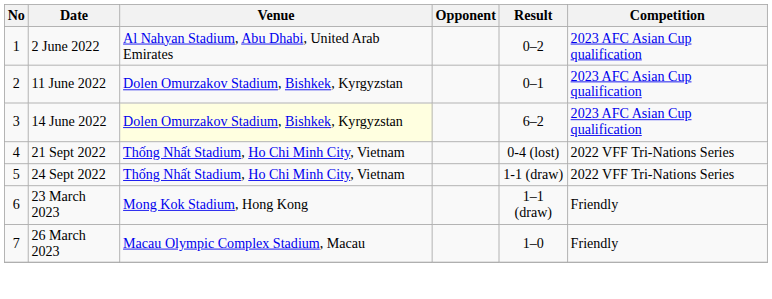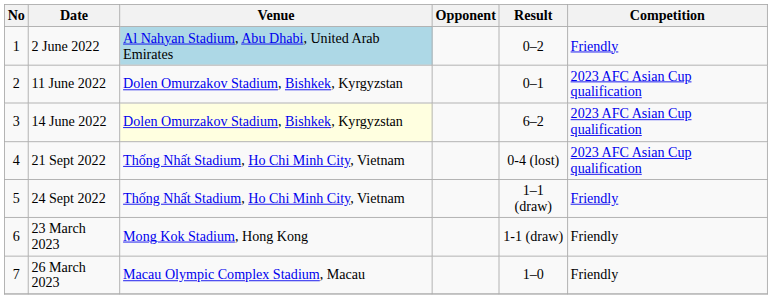 <table class="wikitable">
 <tr>
 <th>No</th>
 <th>Date</th>
 <th>Venue</th>
 <th>Opponent</th>
 <th>Result</th>
 <th>Competition</th>
 </tr>
 <tr>
 <td align=center>1</td>
 <td>2 June 2022</td>
-<td><a href='#'>Al Nahyan Stadium</a>, <a href='#'>Abu Dhabi</a>, United Arab Emirates</td>
+<td style="background: lightblue;"><a href='#'>Al Nahyan Stadium</a>, <a href='#'>Abu Dhabi</a>, United Arab Emirates</td>
 <td></td>
 <td align=center>0–2</td>
-<td><a href='#'>2023 AFC Asian Cup qualification</a></td>
+<td><a href='#'>Friendly</a></td>
 </tr>
 <tr>
 <td align=center>2</td>
 <td>11 June 2022</td>
 <td><a href='#'>Dolen Omurzakov Stadium</a>, <a href='#'>Bishkek</a>, Kyrgyzstan</td>
 <td></td>
 <td align=center>0–1</td>
 <td><a href='#'>2023 AFC Asian Cup qualification</a></td>
 </tr>
 <tr>
 <td align=center>3</td>
 <td>14 June 2022</td>
 <td style="background: lightyellow;"><a href='#'>Dolen Omurzakov Stadium</a>, <a href='#'>Bishkek</a>, Kyrgyzstan</td>
 <td></td>
 <td align=center>6–2</td>
 <td><a href='#'>2023 AFC Asian Cup qualification</a></td>
 </tr>
 <tr>
 <td align=center>4</td>
 <td>21 Sept 2022</td>
 <td><a href='#'>Thống Nhất Stadium</a>, <a href='#'>Ho Chi Minh City</a>, Vietnam</td>
 <td></td>
 <td align=center>0-4  (lost)</td>
-<td>2022 VFF Tri-Nations Series</td>
+<td><a href='#'>2023 AFC Asian Cup qualification</a></td>
 </tr>
 <tr>
 <td align=center>5</td>
 <td>24 Sept 2022</td>
 <td><a href='#'>Thống Nhất Stadium</a>, <a href='#'>Ho Chi Minh City</a>, Vietnam</td>
 <td></td>
-<td align=center>1-1  (draw)</td>
-<td>2022 VFF Tri-Nations Series</td>
+<td align=center>1–1 (draw)</td>
+<td><a href='#'>Friendly</a></td>
 </tr>
 <tr>
 <td align=center>6</td>
 <td>23 March 2023</td>
 <td><a href='#'>Mong Kok Stadium</a>, Hong Kong</td>
 <td></td>
-<td align=center>1–1 (draw)</td>
+<td align=center>1-1  (draw)</td>
 <td>Friendly</td>
 </tr>
 <tr>
 <td align=center>7</td>
 <td>26 March 2023</td>
 <td><a href='#'>Macau Olympic Complex Stadium</a>, Macau</td>
 <td></td>
 <td align=center>1–0</td>
 <td>Friendly</td>
 </tr>
 <tr>
 </tr>
 </table>
